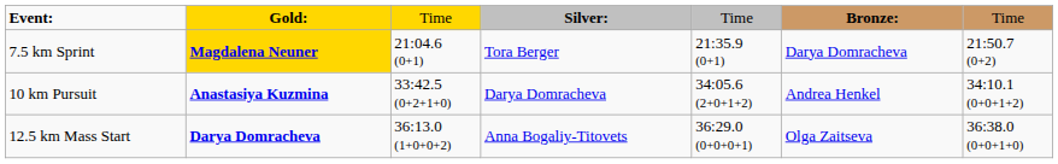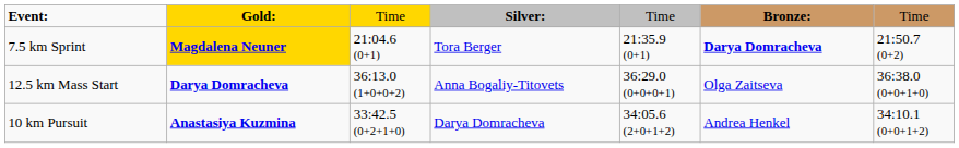 <table class="wikitable" width=85%>
 <tr>
 <td><strong>Event:</strong></td>
 <td style="text-align:center;background-color:gold;"><strong>Gold:</strong></td>
 <td style="text-align:center;background-color:gold;">Time</td>
 <td style="text-align:center;background-color:silver;"><strong>Silver:</strong></td>
 <td style="text-align:center;background-color:silver;">Time</td>
 <td style="text-align:center;background-color:#CC9966;"><strong>Bronze:</strong></td>
 <td style="text-align:center;background-color:#CC9966;">Time</td>
 </tr>
 <tr>
 <td>7.5 km Sprint<br></td>
 <td style="background: gold;"><strong><a href='#'>Magdalena Neuner</a></strong><br><small></small></td>
 <td>21:04.6<br><small>(0+1)</small></td>
 <td><a href='#'>Tora Berger</a><br><small></small></td>
 <td>21:35.9<br><small>(0+1)</small></td>
-<td><a href='#'>Darya Domracheva</a><br><small></small></td>
+<td><strong><a href='#'>Darya Domracheva</a><br><small></small></strong></td>
 <td>21:50.7<br><small>(0+2)</small></td>
+</tr>
+<tr>
+<td>12.5 km Mass Start<br></td>
+<td><strong><a href='#'>Darya Domracheva</a></strong><br><small></small></td>
+<td>36:13.0 <br><small>(1+0+0+2)</small></td>
+<td><a href='#'>Anna Bogaliy-Titovets</a><br><small></small></td>
+<td>36:29.0	<br><small>(0+0+0+1)</small></td>
+<td><a href='#'>Olga Zaitseva</a><br><small></small></td>
+<td>36:38.0<br><small>(0+0+1+0)</small></td>
 </tr>
 <tr>
 <td>10 km Pursuit<br></td>
 <td><strong><a href='#'>Anastasiya Kuzmina</a></strong><br><small></small></td>
 <td>33:42.5<br><small>(0+2+1+0)</small></td>
 <td><a href='#'>Darya Domracheva</a><br><small></small></td>
 <td>34:05.6<br><small>(2+0+1+2)</small></td>
 <td><a href='#'>Andrea Henkel</a><br><small></small></td>
 <td>34:10.1<br><small>(0+0+1+2)</small></td>
 </tr>
-<tr>
-<td>12.5 km Mass Start<br></td>
-<td><strong><a href='#'>Darya Domracheva</a></strong><br><small></small></td>
-<td>36:13.0 <br><small>(1+0+0+2)</small></td>
-<td><a href='#'>Anna Bogaliy-Titovets</a><br><small></small></td>
-<td>36:29.0	<br><small>(0+0+0+1)</small></td>
-<td><a href='#'>Olga Zaitseva</a><br><small></small></td>
-<td>36:38.0<br><small>(0+0+1+0)</small></td>
-</tr>
 </table>
